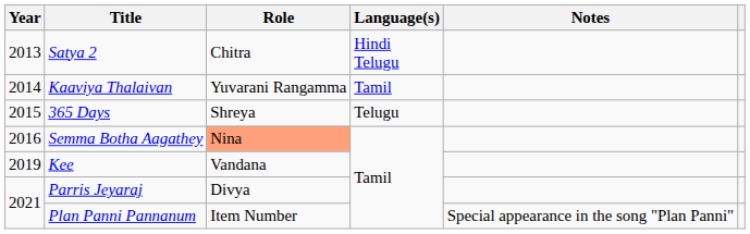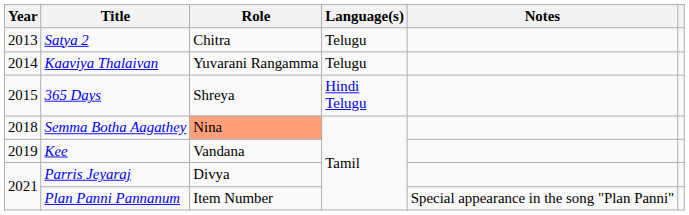 <table class="wikitable sortable">
 <tr>
 <th>Year</th>
 <th>Title</th>
 <th>Role</th>
 <th>Language(s)</th>
 <th class="unsortable">Notes</th>
 <th class="unsortable"></th>
 </tr>
 <tr>
 <td>2013</td>
 <td><em><a href='#'>Satya 2</a></em></td>
 <td>Chitra</td>
-<td><a href='#'>Hindi</a> <br> <a href='#'>Telugu</a></td>
+<td>Telugu</td>
 <td></td>
 <td></td>
 </tr>
 <tr>
 <td>2014</td>
 <td><em><a href='#'>Kaaviya Thalaivan</a></em></td>
 <td>Yuvarani Rangamma</td>
-<td><a href='#'>Tamil</a></td>
+<td>Telugu</td>
 <td></td>
 <td></td>
 </tr>
 <tr>
 <td>2015</td>
 <td><em><a href='#'>365 Days</a></em></td>
 <td>Shreya</td>
-<td>Telugu</td>
+<td><a href='#'>Hindi</a> <br> <a href='#'>Telugu</a></td>
 <td></td>
 <td></td>
 </tr>
 <tr>
-<td>2016</td>
+<td>2018</td>
 <td><em><a href='#'>Semma Botha Aagathey</a></em></td>
 <td style="background: lightsalmon;">Nina</td>
 <td rowspan="4">Tamil</td>
 <td></td>
 <td></td>
 </tr>
 <tr>
 <td>2019</td>
 <td><em><a href='#'>Kee</a></em></td>
 <td>Vandana</td>
 <td></td>
 <td></td>
 </tr>
 <tr>
 <td rowspan="2">2021</td>
 <td><em><a href='#'>Parris Jeyaraj</a> </em></td>
 <td>Divya</td>
 <td></td>
 <td></td>
 </tr>
 <tr>
 <td><em><a href='#'>Plan Panni Pannanum</a> </em></td>
 <td>Item Number</td>
 <td>Special appearance in the song "Plan Panni"</td>
 <td></td>
 </tr>
 </table>
